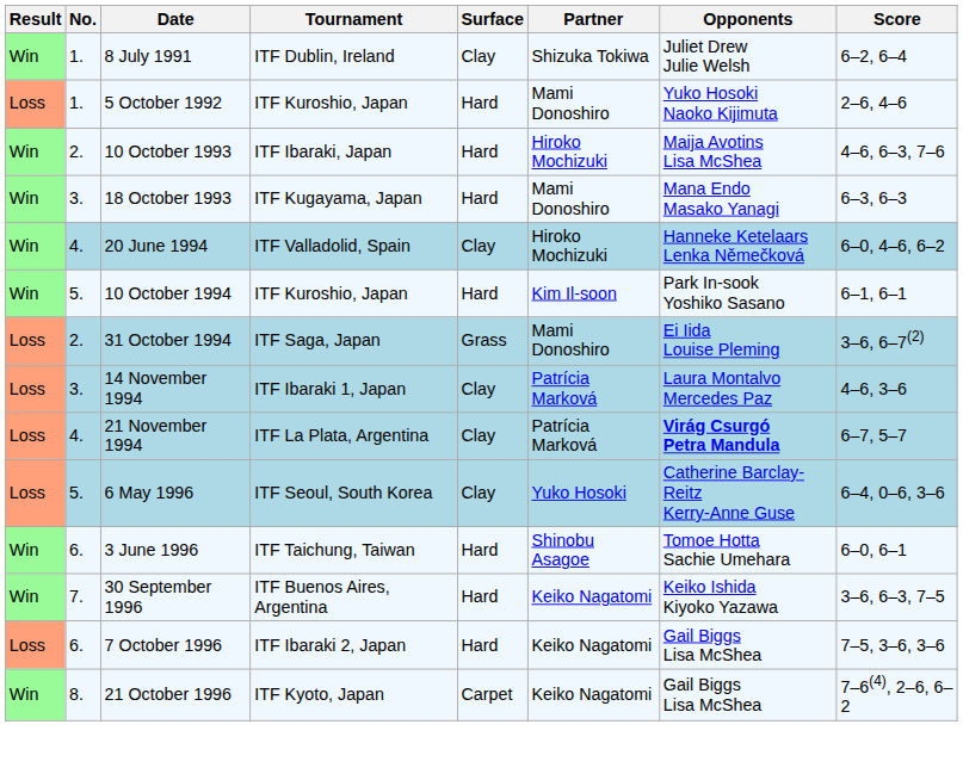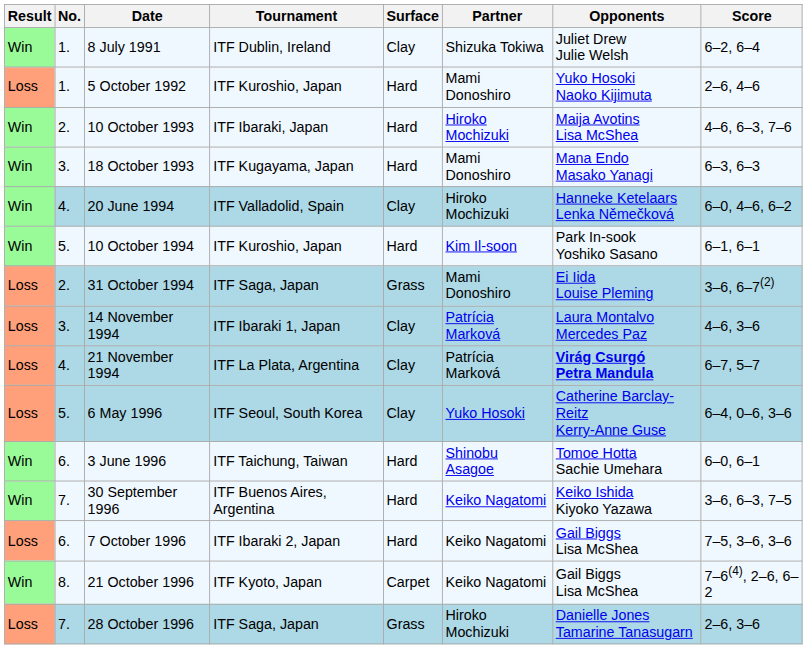 <table class="sortable wikitable" style=font-size:97%>
 <tr>
 <th>Result</th>
 <th>No.</th>
 <th>Date</th>
 <th>Tournament</th>
 <th>Surface</th>
 <th>Partner</th>
 <th>Opponents</th>
 <th>Score</th>
 </tr>
 <tr style="background:#f0f8ff;">
 <td style="background:#98fb98;">Win</td>
 <td>1.</td>
 <td>8 July 1991</td>
 <td>ITF Dublin, Ireland</td>
 <td>Clay</td>
 <td> Shizuka Tokiwa</td>
 <td> Juliet Drew <br>  Julie Welsh</td>
 <td>6–2, 6–4</td>
 </tr>
 <tr style="background:#f0f8ff;">
 <td style="background:#ffa07a;">Loss</td>
 <td>1.</td>
 <td>5 October 1992</td>
 <td>ITF Kuroshio, Japan</td>
 <td>Hard</td>
 <td> Mami Donoshiro</td>
 <td> <a href='#'>Yuko Hosoki</a> <br>  <a href='#'>Naoko Kijimuta</a></td>
 <td>2–6, 4–6</td>
 </tr>
 <tr style="background:#f0f8ff;">
 <td style="background:#98fb98;">Win</td>
 <td>2.</td>
 <td>10 October 1993</td>
 <td>ITF Ibaraki, Japan</td>
 <td>Hard</td>
 <td> <a href='#'>Hiroko Mochizuki</a></td>
 <td> <a href='#'>Maija Avotins</a> <br>  <a href='#'>Lisa McShea</a></td>
 <td>4–6, 6–3, 7–6</td>
 </tr>
 <tr style="background:#f0f8ff;">
 <td style="background:#98fb98;">Win</td>
 <td>3.</td>
 <td>18 October 1993</td>
 <td>ITF Kugayama, Japan</td>
 <td>Hard</td>
 <td> Mami Donoshiro</td>
 <td> <a href='#'>Mana Endo</a> <br>  <a href='#'>Masako Yanagi</a></td>
 <td>6–3, 6–3</td>
 </tr>
 <tr style="background:lightblue;">
 <td style="background:#98fb98;">Win</td>
 <td>4.</td>
 <td>20 June 1994</td>
 <td>ITF Valladolid, Spain</td>
 <td>Clay</td>
 <td> Hiroko Mochizuki</td>
 <td> <a href='#'>Hanneke Ketelaars</a> <br>  <a href='#'>Lenka Němečková</a></td>
 <td>6–0, 4–6, 6–2</td>
 </tr>
 <tr style="background:#f0f8ff;">
 <td style="background:#98fb98;">Win</td>
 <td>5.</td>
 <td>10 October 1994</td>
 <td>ITF Kuroshio, Japan</td>
 <td>Hard</td>
 <td> <a href='#'>Kim Il-soon</a></td>
 <td> Park In-sook <br>  Yoshiko Sasano</td>
 <td>6–1, 6–1</td>
 </tr>
 <tr style="background:lightblue;">
 <td style="background:#ffa07a;">Loss</td>
 <td>2.</td>
 <td>31 October 1994</td>
 <td>ITF Saga, Japan</td>
 <td>Grass</td>
 <td> Mami Donoshiro</td>
 <td> <a href='#'>Ei Iida</a> <br>  <a href='#'>Louise Pleming</a></td>
 <td>3–6, 6–7<sup>(2)</sup></td>
 </tr>
 <tr style="background:lightblue;">
 <td style="background:#ffa07a;">Loss</td>
 <td>3.</td>
 <td>14 November 1994</td>
 <td>ITF Ibaraki 1, Japan</td>
 <td>Clay</td>
 <td> <a href='#'>Patrícia Marková</a></td>
 <td> <a href='#'>Laura Montalvo</a> <br>  <a href='#'>Mercedes Paz</a></td>
 <td>4–6, 3–6</td>
 </tr>
 <tr style="background:lightblue;">
 <td style="background:#ffa07a;">Loss</td>
 <td>4.</td>
 <td>21 November 1994</td>
 <td>ITF La Plata, Argentina</td>
 <td>Clay</td>
 <td> Patrícia Marková</td>
 <td><strong> <a href='#'>Virág Csurgó</a> <br>  <a href='#'>Petra Mandula</a></strong></td>
 <td>6–7, 5–7</td>
 </tr>
 <tr style="background:lightblue;">
 <td style="background:#ffa07a;">Loss</td>
 <td>5.</td>
 <td>6 May 1996</td>
 <td>ITF Seoul, South Korea</td>
 <td>Clay</td>
 <td> <a href='#'>Yuko Hosoki</a></td>
 <td> <a href='#'>Catherine Barclay-Reitz</a> <br>  <a href='#'>Kerry-Anne Guse</a></td>
 <td>6–4, 0–6, 3–6</td>
 </tr>
 <tr bgcolor="#f0f8ff">
 <td style="background:#98fb98;">Win</td>
 <td>6.</td>
 <td>3 June 1996</td>
 <td>ITF Taichung, Taiwan</td>
 <td>Hard</td>
 <td> <a href='#'>Shinobu Asagoe</a></td>
 <td> <a href='#'>Tomoe Hotta</a> <br>  Sachie Umehara</td>
 <td>6–0, 6–1</td>
 </tr>
 <tr bgcolor="#f0f8ff">
 <td style="background:#98fb98;">Win</td>
 <td>7.</td>
 <td>30 September 1996</td>
 <td>ITF Buenos Aires, Argentina</td>
 <td>Hard</td>
 <td> <a href='#'>Keiko Nagatomi</a></td>
 <td> <a href='#'>Keiko Ishida</a> <br>  Kiyoko Yazawa</td>
 <td>3–6, 6–3, 7–5</td>
 </tr>
 <tr bgcolor="#f0f8ff">
 <td style="background:#ffa07a;">Loss</td>
 <td>6.</td>
 <td>7 October 1996</td>
 <td>ITF Ibaraki 2, Japan</td>
 <td>Hard</td>
 <td> Keiko Nagatomi</td>
 <td> <a href='#'>Gail Biggs</a> <br>  Lisa McShea</td>
 <td>7–5, 3–6, 3–6</td>
 </tr>
 <tr bgcolor="#f0f8ff">
 <td style="background:#98fb98;">Win</td>
 <td>8.</td>
 <td>21 October 1996</td>
 <td>ITF Kyoto, Japan</td>
 <td>Carpet</td>
 <td> Keiko Nagatomi</td>
 <td> Gail Biggs <br>  Lisa McShea</td>
 <td>7–6<sup>(4)</sup>, 2–6, 6–2</td>
 </tr>
+<tr style="background:lightblue;">
+<td style="background:#ffa07a;">Loss</td>
+<td>7.</td>
+<td>28 October 1996</td>
+<td>ITF Saga, Japan</td>
+<td>Grass</td>
+<td> Hiroko Mochizuki</td>
+<td> <a href='#'>Danielle Jones</a> <br>  <a href='#'>Tamarine Tanasugarn</a></td>
+<td>2–6, 3–6</td>
+</tr>
 </table>
